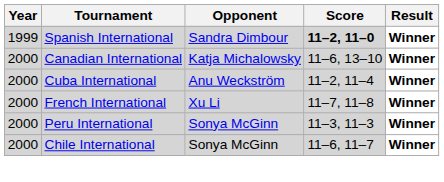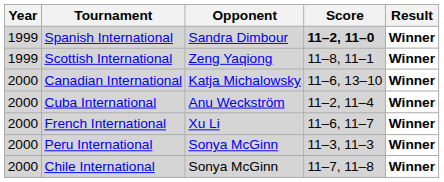 <table class="sortable wikitable" style="font-size: 90%;">
 <tr>
 <th>Year</th>
 <th>Tournament</th>
 <th>Opponent</th>
 <th>Score</th>
 <th>Result</th>
 </tr>
 <tr style="background:#D5D5D5">
 <td align="center">1999</td>
 <td align="left"><a href='#'>Spanish International</a></td>
 <td align="left"> <a href='#'>Sandra Dimbour</a></td>
 <td align="left"><strong>11–2, 11–0</strong></td>
+<td style="text-align:left; background:white"> <strong>Winner</strong></td>
+</tr>
+<tr style="background:#D5D5D5">
+<td align="center">1999</td>
+<td align="left"><a href='#'>Scottish International</a></td>
+<td align="left"> <a href='#'>Zeng Yaqiong</a></td>
+<td align="left">11–8, 11–1</td>
 <td style="text-align:left; background:white"> <strong>Winner</strong></td>
 </tr>
 <tr style="background:#D5D5D5">
 <td align="center">2000</td>
 <td align="left"><a href='#'>Canadian International</a></td>
 <td align="left"> <a href='#'>Katja Michalowsky</a></td>
 <td align="left">11–6, 13–10</td>
 <td style="text-align:left; background:white"> <strong>Winner</strong></td>
 </tr>
 <tr style="background:#D5D5D5">
 <td align="center">2000</td>
 <td align="left"><a href='#'>Cuba International</a></td>
 <td align="left"> <a href='#'>Anu Weckström</a></td>
 <td align="left">11–2, 11–4</td>
 <td style="text-align:left; background:white"> <strong>Winner</strong></td>
 </tr>
 <tr style="background:#D5D5D5">
 <td align="center">2000</td>
 <td align="left"><a href='#'>French International</a></td>
 <td align="left"> <a href='#'>Xu Li</a></td>
-<td align="left">11–7, 11–8</td>
+<td align="left">11–6, 11–7</td>
 <td style="text-align:left; background:white"> <strong>Winner</strong></td>
 </tr>
 <tr style="background:#D5D5D5">
 <td align="center">2000</td>
 <td align="left"><a href='#'>Peru International</a></td>
 <td align="left"> <a href='#'>Sonya McGinn</a></td>
 <td align="left">11–3, 11–3</td>
 <td style="text-align:left; background:white"> <strong>Winner</strong></td>
 </tr>
 <tr style="background:#D5D5D5">
 <td align="center">2000</td>
 <td align="left"><a href='#'>Chile International</a></td>
 <td align="left"> Sonya McGinn</td>
-<td align="left">11–6, 11–7</td>
+<td align="left">11–7, 11–8</td>
 <td style="text-align:left; background:white"> <strong>Winner</strong></td>
 </tr>
 </table>
